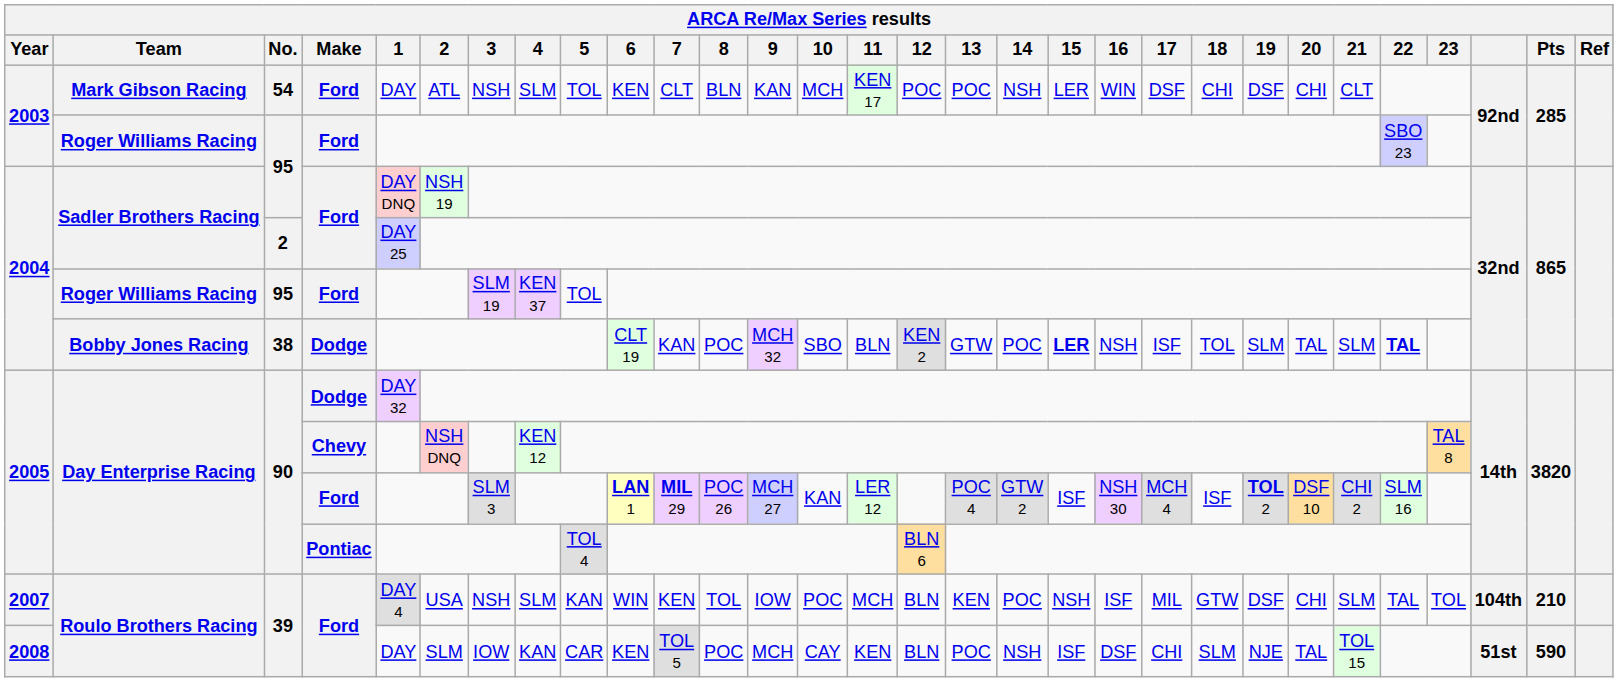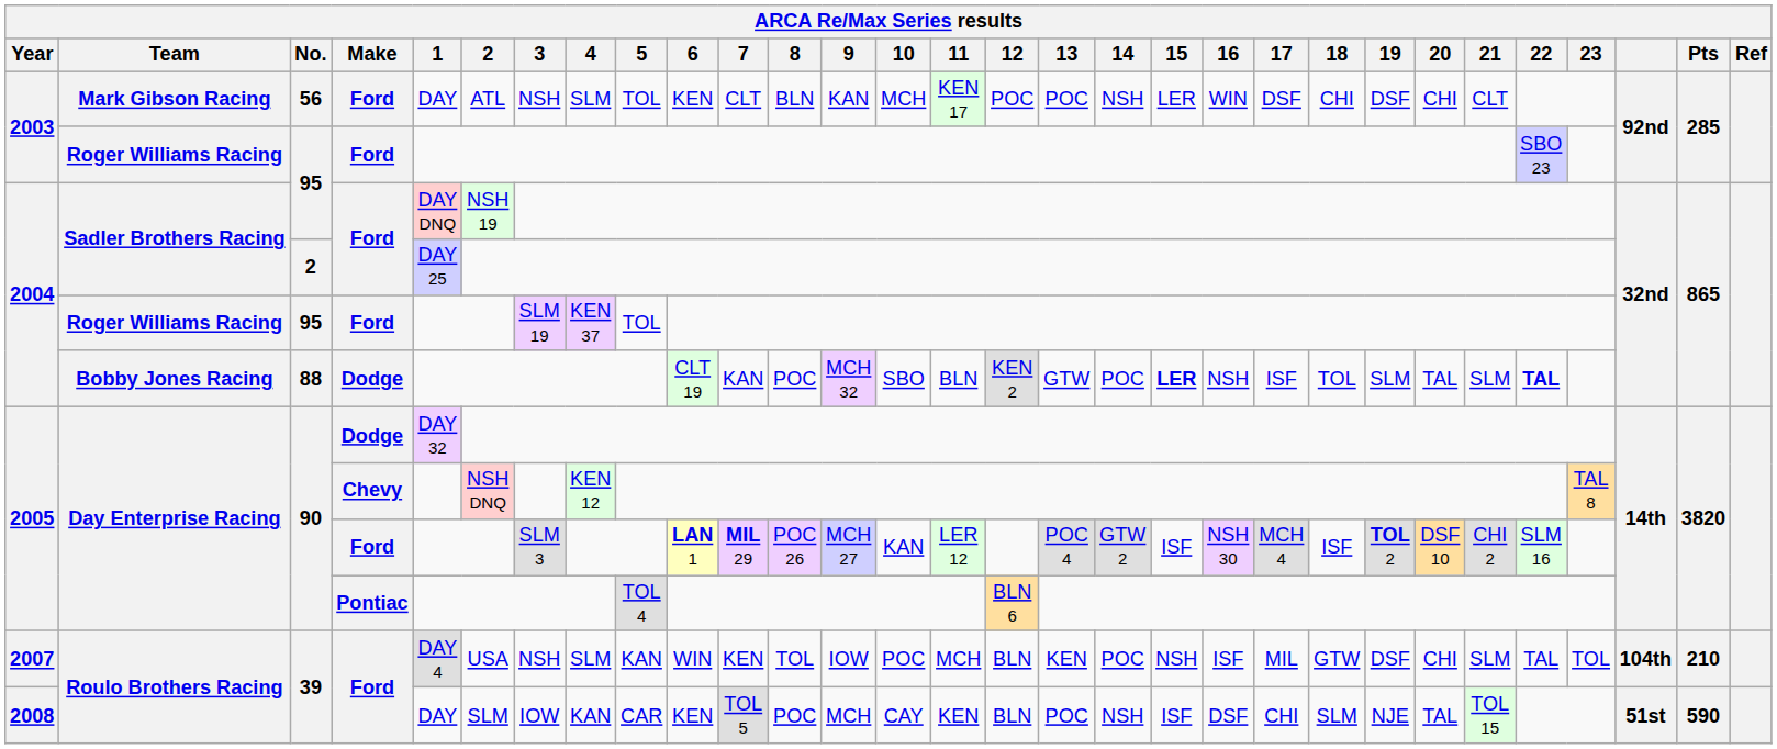 <table class="wikitable" style="text-align:center; font-size:75%">
 <tr>
 <th colspan=45><a href='#'>ARCA Re/Max Series</a> results</th>
 </tr>
 <tr>
 <th>Year</th>
 <th>Team</th>
 <th>No.</th>
 <th>Make</th>
 <th>1</th>
 <th>2</th>
 <th>3</th>
 <th>4</th>
 <th>5</th>
 <th>6</th>
 <th>7</th>
 <th>8</th>
 <th>9</th>
 <th>10</th>
 <th>11</th>
 <th>12</th>
 <th>13</th>
 <th>14</th>
 <th>15</th>
 <th>16</th>
 <th>17</th>
 <th>18</th>
 <th>19</th>
 <th>20</th>
 <th>21</th>
 <th>22</th>
 <th>23</th>
 <th></th>
 <th>Pts</th>
 <th>Ref</th>
 </tr>
 <tr>
 <th rowspan=2><a href='#'>2003</a></th>
 <th><a href='#'>Mark Gibson Racing</a></th>
-<th>54</th>
+<th>56</th>
 <th><a href='#'>Ford</a></th>
 <td><a href='#'>DAY</a></td>
 <td><a href='#'>ATL</a></td>
 <td><a href='#'>NSH</a></td>
 <td><a href='#'>SLM</a></td>
 <td><a href='#'>TOL</a></td>
 <td><a href='#'>KEN</a></td>
 <td><a href='#'>CLT</a></td>
 <td><a href='#'>BLN</a></td>
 <td><a href='#'>KAN</a></td>
 <td><a href='#'>MCH</a></td>
 <td style="background:#DFFFDF;"><a href='#'>KEN</a> <br><small>17</small></td>
 <td><a href='#'>POC</a></td>
 <td><a href='#'>POC</a></td>
 <td><a href='#'>NSH</a></td>
 <td><a href='#'>LER</a></td>
 <td><a href='#'>WIN</a></td>
 <td><a href='#'>DSF</a></td>
 <td><a href='#'>CHI</a></td>
 <td><a href='#'>DSF</a></td>
 <td><a href='#'>CHI</a></td>
 <td><a href='#'>CLT</a></td>
 <td colspan=2></td>
 <th rowspan=2>92nd</th>
 <th rowspan=2>285</th>
 <th rowspan=2></th>
 </tr>
 <tr>
 <th><a href='#'>Roger Williams Racing</a></th>
 <th rowspan=2>95</th>
 <th><a href='#'>Ford</a></th>
 <td colspan=21></td>
 <td style="background:#CFCFFF;"><a href='#'>SBO</a> <br><small>23</small></td>
 <td></td>
 </tr>
 <tr>
 <th rowspan=4><a href='#'>2004</a></th>
 <th rowspan=2><a href='#'>Sadler Brothers Racing</a></th>
 <th rowspan=2><a href='#'>Ford</a></th>
 <td style="background:#FFCFCF;"><a href='#'>DAY</a><br><small>DNQ</small></td>
 <td style="background:#DFFFDF;"><a href='#'>NSH</a> <br><small>19</small></td>
 <td colspan=21></td>
 <th rowspan=4>32nd</th>
 <th rowspan=4>865</th>
 <th rowspan=4></th>
 </tr>
 <tr>
 <th>2</th>
 <td style="background:#CFCFFF;"><a href='#'>DAY</a><br><small>25</small></td>
 <td colspan=22></td>
 </tr>
 <tr>
 <th><a href='#'>Roger Williams Racing</a></th>
 <th>95</th>
 <th><a href='#'>Ford</a></th>
 <td colspan=2></td>
 <td style="background:#EFCFFF;"><a href='#'>SLM</a> <br><small>19</small></td>
 <td style="background:#EFCFFF;"><a href='#'>KEN</a> <br><small>37</small></td>
 <td><a href='#'>TOL</a></td>
 <td colspan=18></td>
 </tr>
 <tr>
 <th><a href='#'>Bobby Jones Racing</a></th>
-<th>38</th>
+<th>88</th>
 <th><a href='#'>Dodge</a></th>
 <td colspan=5></td>
 <td style="background:#DFFFDF;"><a href='#'>CLT</a> <br><small>19</small></td>
 <td><a href='#'>KAN</a></td>
 <td><a href='#'>POC</a></td>
 <td style="background:#EFCFFF;"><a href='#'>MCH</a> <br><small>32</small></td>
 <td><a href='#'>SBO</a></td>
 <td><a href='#'>BLN</a></td>
 <td style="background:#DFDFDF;"><a href='#'>KEN</a> <br><small>2</small></td>
 <td><a href='#'>GTW</a></td>
 <td><a href='#'>POC</a></td>
 <td><strong><a href='#'>LER</a></strong></td>
 <td><a href='#'>NSH</a></td>
 <td><a href='#'>ISF</a></td>
 <td><a href='#'>TOL</a></td>
 <td><a href='#'>SLM</a></td>
 <td><a href='#'>TAL</a></td>
 <td><a href='#'>SLM</a></td>
 <td><strong><a href='#'>TAL</a></strong></td>
 <td></td>
 </tr>
 <tr>
 <th rowspan=4><a href='#'>2005</a></th>
 <th rowspan=4><a href='#'>Day Enterprise Racing</a></th>
 <th rowspan=4>90</th>
 <th><a href='#'>Dodge</a></th>
 <td style="background:#EFCFFF;"><a href='#'>DAY</a> <br><small>32</small></td>
 <td colspan=22></td>
 <th rowspan=4>14th</th>
 <th rowspan=4>3820</th>
 <th rowspan=4></th>
 </tr>
 <tr>
 <th><a href='#'>Chevy</a></th>
 <td></td>
 <td style="background:#FFCFCF;"><a href='#'>NSH</a> <br><small>DNQ</small></td>
 <td></td>
 <td style="background:#DFFFDF;"><a href='#'>KEN</a> <br><small>12</small></td>
 <td colspan=18></td>
 <td style="background:#FFDF9F;"><a href='#'>TAL</a> <br><small>8</small></td>
 </tr>
 <tr>
 <th><a href='#'>Ford</a></th>
 <td colspan=2></td>
 <td style="background:#DFDFDF;"><a href='#'>SLM</a> <br><small>3</small></td>
 <td colspan=2></td>
 <td style="background:#FFFFBF;"><strong><a href='#'>LAN</a></strong> <br><small>1</small></td>
 <td style="background:#EFCFFF;"><strong><a href='#'>MIL</a></strong> <br><small>29</small></td>
 <td style="background:#EFCFFF;"><a href='#'>POC</a> <br><small>26</small></td>
 <td style="background:#CFCFFF;"><a href='#'>MCH</a> <br><small>27</small></td>
 <td><a href='#'>KAN</a></td>
 <td style="background:#DFFFDF;"><a href='#'>LER</a> <br><small>12</small></td>
 <td></td>
 <td style="background:#DFDFDF;"><a href='#'>POC</a> <br><small>4</small></td>
 <td style="background:#DFDFDF;"><a href='#'>GTW</a> <br><small>2</small></td>
 <td><a href='#'>ISF</a></td>
 <td style="background:#EFCFFF;"><a href='#'>NSH</a> <br><small>30</small></td>
 <td style="background:#DFDFDF;"><a href='#'>MCH</a> <br><small>4</small></td>
 <td><a href='#'>ISF</a></td>
 <td style="background:#DFDFDF;"><strong><a href='#'>TOL</a></strong> <br><small>2</small></td>
 <td style="background:#FFDF9F;"><a href='#'>DSF</a> <br><small>10</small></td>
 <td style="background:#DFDFDF;"><a href='#'>CHI</a> <br><small>2</small></td>
 <td style="background:#DFFFDF;"><a href='#'>SLM</a> <br><small>16</small></td>
 <td></td>
 </tr>
 <tr>
 <th><a href='#'>Pontiac</a></th>
 <td colspan=4></td>
 <td style="background:#DFDFDF;"><a href='#'>TOL</a> <br><small>4</small></td>
 <td colspan=6></td>
 <td style="background:#FFDF9F;"><a href='#'>BLN</a> <br><small>6</small></td>
 <td colspan=11></td>
 </tr>
 <tr>
 <th><a href='#'>2007</a></th>
 <th rowspan=2><a href='#'>Roulo Brothers Racing</a></th>
 <th rowspan=2>39</th>
 <th rowspan=2><a href='#'>Ford</a></th>
 <td style="background:#DFDFDF;"><a href='#'>DAY</a> <br><small>4</small></td>
 <td><a href='#'>USA</a></td>
 <td><a href='#'>NSH</a></td>
 <td><a href='#'>SLM</a></td>
 <td><a href='#'>KAN</a></td>
 <td><a href='#'>WIN</a></td>
 <td><a href='#'>KEN</a></td>
 <td><a href='#'>TOL</a></td>
 <td><a href='#'>IOW</a></td>
 <td><a href='#'>POC</a></td>
 <td><a href='#'>MCH</a></td>
 <td><a href='#'>BLN</a></td>
 <td><a href='#'>KEN</a></td>
 <td><a href='#'>POC</a></td>
 <td><a href='#'>NSH</a></td>
 <td><a href='#'>ISF</a></td>
 <td><a href='#'>MIL</a></td>
 <td><a href='#'>GTW</a></td>
 <td><a href='#'>DSF</a></td>
 <td><a href='#'>CHI</a></td>
 <td><a href='#'>SLM</a></td>
 <td><a href='#'>TAL</a></td>
 <td><a href='#'>TOL</a></td>
 <th>104th</th>
 <th>210</th>
 <th></th>
 </tr>
 <tr>
 <th><a href='#'>2008</a></th>
 <td><a href='#'>DAY</a></td>
 <td><a href='#'>SLM</a></td>
 <td><a href='#'>IOW</a></td>
 <td><a href='#'>KAN</a></td>
 <td><a href='#'>CAR</a></td>
 <td><a href='#'>KEN</a></td>
 <td style="background:#DFDFDF;"><a href='#'>TOL</a> <br><small>5</small></td>
 <td><a href='#'>POC</a></td>
 <td><a href='#'>MCH</a></td>
 <td><a href='#'>CAY</a></td>
 <td><a href='#'>KEN</a></td>
 <td><a href='#'>BLN</a></td>
 <td><a href='#'>POC</a></td>
 <td><a href='#'>NSH</a></td>
 <td><a href='#'>ISF</a></td>
 <td><a href='#'>DSF</a></td>
 <td><a href='#'>CHI</a></td>
 <td><a href='#'>SLM</a></td>
 <td><a href='#'>NJE</a></td>
 <td><a href='#'>TAL</a></td>
 <td style="background:#DFFFDF;"><a href='#'>TOL</a> <br><small>15</small></td>
 <td colspan=2></td>
 <th>51st</th>
 <th>590</th>
 <th></th>
 </tr>
 </table>
